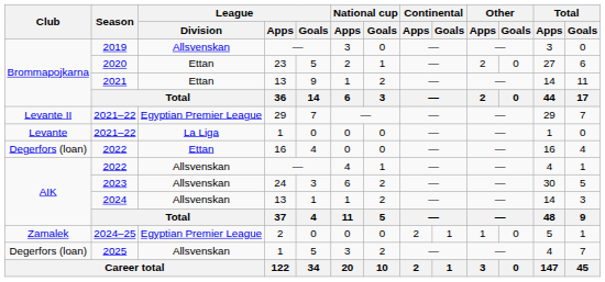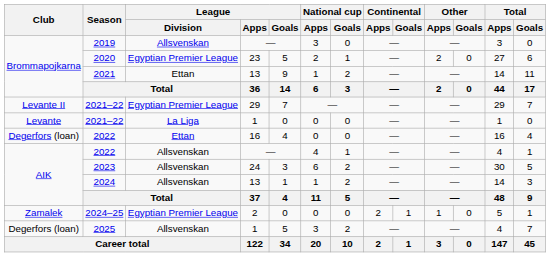 <table class="wikitable" style="text-align: center">
 <tr>
 <th rowspan="2">Club</th>
 <th rowspan="2">Season</th>
 <th colspan="3">League</th>
 <th colspan="2">National cup</th>
 <th colspan="2">Continental</th>
 <th colspan="2">Other</th>
 <th colspan="2">Total</th>
 </tr>
 <tr>
 <th>Division</th>
 <th>Apps</th>
 <th>Goals</th>
 <th>Apps</th>
 <th>Goals</th>
 <th>Apps</th>
 <th>Goals</th>
 <th>Apps</th>
 <th>Goals</th>
 <th>Apps</th>
 <th>Goals</th>
 </tr>
 <tr>
 <td rowspan="4"><a href='#'>Brommapojkarna</a></td>
 <td><a href='#'>2019</a></td>
 <td><a href='#'>Allsvenskan</a></td>
 <td colspan="2">—</td>
 <td>3</td>
 <td>0</td>
 <td colspan="2">—</td>
 <td colspan="2">—</td>
 <td>3</td>
 <td>0</td>
 </tr>
 <tr>
 <td><a href='#'>2020</a></td>
-<td>Ettan</td>
+<td><a href='#'>Egyptian Premier League</a></td>
 <td>23</td>
 <td>5</td>
 <td>2</td>
 <td>1</td>
 <td colspan="2">—</td>
 <td>2</td>
 <td>0</td>
 <td>27</td>
 <td>6</td>
 </tr>
 <tr>
 <td><a href='#'>2021</a></td>
 <td>Ettan</td>
 <td>13</td>
 <td>9</td>
 <td>1</td>
 <td>2</td>
 <td colspan="2">—</td>
 <td colspan="2">—</td>
 <td>14</td>
 <td>11</td>
 </tr>
 <tr>
 <th colspan="2">Total</th>
 <th>36</th>
 <th>14</th>
 <th>6</th>
 <th>3</th>
 <th colspan="2">—</th>
 <th>2</th>
 <th>0</th>
 <th>44</th>
 <th>17</th>
 </tr>
 <tr>
 <td><a href='#'>Levante II</a></td>
 <td><a href='#'>2021–22</a></td>
 <td><a href='#'>Egyptian Premier League</a></td>
 <td>29</td>
 <td>7</td>
 <td colspan="2">—</td>
 <td colspan="2">—</td>
 <td colspan="2">—</td>
 <td>29</td>
 <td>7</td>
 </tr>
 <tr>
 <td><a href='#'>Levante</a></td>
 <td><a href='#'>2021–22</a></td>
 <td><a href='#'>La Liga</a></td>
 <td>1</td>
 <td>0</td>
 <td>0</td>
 <td>0</td>
 <td colspan="2">—</td>
 <td colspan="2">—</td>
 <td>1</td>
 <td>0</td>
 </tr>
 <tr>
 <td><a href='#'>Degerfors</a> (loan)</td>
 <td><a href='#'>2022</a></td>
 <td><a href='#'>Ettan</a></td>
 <td>16</td>
 <td>4</td>
 <td>0</td>
 <td>0</td>
 <td colspan="2">—</td>
 <td colspan="2">—</td>
 <td>16</td>
 <td>4</td>
 </tr>
 <tr>
 <td rowspan="4"><a href='#'>AIK</a></td>
 <td><a href='#'>2022</a></td>
 <td>Allsvenskan</td>
 <td colspan="2">—</td>
 <td>4</td>
 <td>1</td>
 <td colspan="2">—</td>
 <td colspan="2">—</td>
 <td>4</td>
 <td>1</td>
 </tr>
 <tr>
 <td><a href='#'>2023</a></td>
 <td>Allsvenskan</td>
 <td>24</td>
 <td>3</td>
 <td>6</td>
 <td>2</td>
 <td colspan="2">—</td>
 <td colspan="2">—</td>
 <td>30</td>
 <td>5</td>
 </tr>
 <tr>
 <td><a href='#'>2024</a></td>
 <td>Allsvenskan</td>
 <td>13</td>
 <td>1</td>
 <td>1</td>
 <td>2</td>
 <td colspan="2">—</td>
 <td colspan="2">—</td>
 <td>14</td>
 <td>3</td>
 </tr>
 <tr>
 <th colspan="2">Total</th>
 <th>37</th>
 <th>4</th>
 <th>11</th>
 <th>5</th>
 <th colspan="2">—</th>
 <th colspan="2">—</th>
 <th>48</th>
 <th>9</th>
 </tr>
 <tr>
 <td><a href='#'>Zamalek</a></td>
 <td><a href='#'>2024–25</a></td>
 <td><a href='#'>Egyptian Premier League</a></td>
 <td>2</td>
 <td>0</td>
 <td>0</td>
 <td>0</td>
 <td>2</td>
 <td>1</td>
 <td>1</td>
 <td>0</td>
 <td>5</td>
 <td>1</td>
 </tr>
 <tr>
 <td>Degerfors (loan)</td>
 <td><a href='#'>2025</a></td>
 <td>Allsvenskan</td>
 <td>1</td>
 <td>5</td>
 <td>3</td>
 <td>2</td>
 <td colspan="2">—</td>
 <td colspan="2">—</td>
 <td>4</td>
 <td>7</td>
 </tr>
 <tr>
 <th colspan="3">Career total</th>
 <th>122</th>
 <th>34</th>
 <th>20</th>
 <th>10</th>
 <th>2</th>
 <th>1</th>
 <th>3</th>
 <th>0</th>
 <th>147</th>
 <th>45</th>
 </tr>
 </table>
